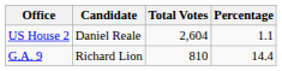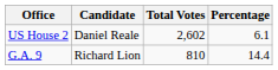 <table class="wikitable">
 <tr>
 <th>Office</th>
 <th>Candidate</th>
 <th>Total Votes</th>
 <th>Percentage</th>
 </tr>
 <tr>
 <td><a href='#'>US House 2</a></td>
 <td>Daniel Reale</td>
-<td align=right>2,604</td>
-<td align=right>1.1</td>
+<td align=right>2,602</td>
+<td align=right>6.1</td>
 </tr>
 <tr>
 <td><a href='#'>G.A. 9</a></td>
 <td>Richard Lion</td>
 <td align=right>810</td>
 <td align=right>14.4</td>
 </tr>
 </table>
